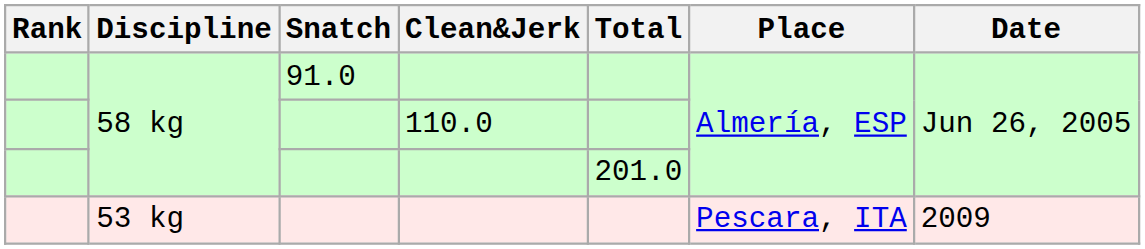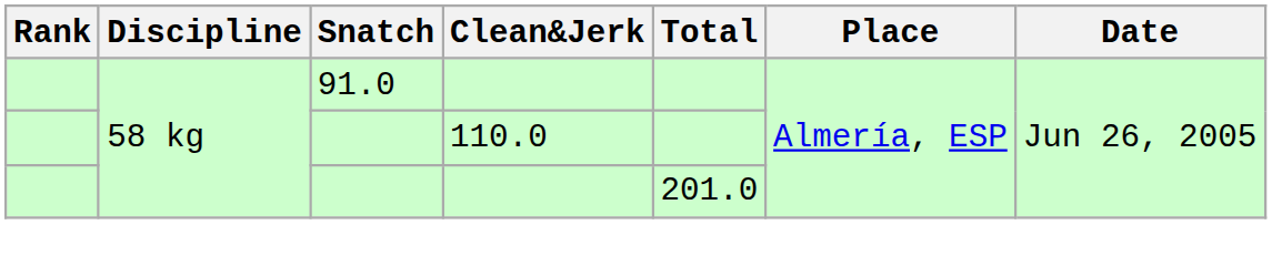 <table class="wikitable">
 <tr>
 <th>Rank</th>
 <th>Discipline</th>
 <th>Snatch</th>
 <th>Clean&Jerk</th>
 <th>Total</th>
 <th>Place</th>
 <th>Date</th>
 </tr>
 <tr bgcolor=#CCFFCC>
 <td></td>
 <td rowspan=3>58 kg</td>
 <td>91.0</td>
 <td></td>
 <td></td>
 <td rowspan=3><a href='#'>Almería</a>, <a href='#'>ESP</a></td>
 <td rowspan=3>Jun 26, 2005</td>
 </tr>
 <tr bgcolor=#CCFFCC>
 <td></td>
 <td></td>
 <td>110.0</td>
 <td></td>
 </tr>
 <tr bgcolor=#CCFFCC>
 <td></td>
 <td></td>
 <td></td>
 <td>201.0</td>
 </tr>
-<tr bgcolor=#FFE8E8>
-<td></td>
-<td>53 kg</td>
-<td></td>
-<td></td>
-<td></td>
-<td><a href='#'>Pescara</a>, <a href='#'>ITA</a></td>
-<td>2009</td>
-</tr>
 </table>
